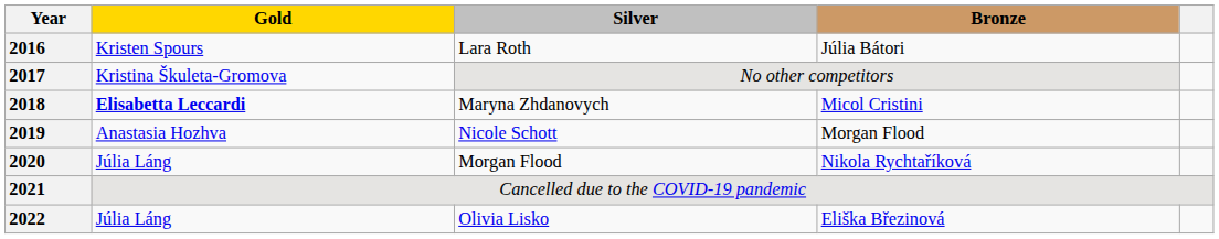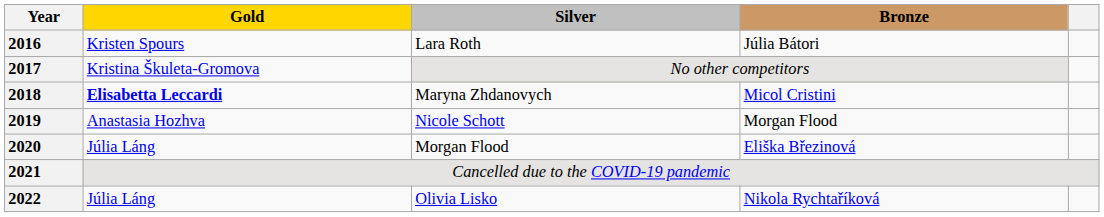 <table class="wikitable unsortable" style="text-align:left; width:85%">
 <tr>
 <th scope="col" style="text-align:center">Year</th>
 <td scope="col" style="text-align:center; width:30%; background:gold"><strong>Gold</strong></td>
 <td scope="col" style="text-align:center; width:30%; background:silver"><strong>Silver</strong></td>
 <td scope="col" style="text-align:center; width:30%; background:#c96"><strong>Bronze</strong></td>
 <th scope="col" style="text-align:center"></th>
 </tr>
 <tr>
 <th scope="row" style="text-align:left">2016</th>
 <td> <a href='#'>Kristen Spours</a></td>
 <td> Lara Roth</td>
 <td> Júlia Bátori</td>
 <td></td>
 </tr>
 <tr>
 <th scope="row" style="text-align:left">2017</th>
 <td> <a href='#'>Kristina Škuleta-Gromova</a></td>
 <td colspan="2" align="center" bgcolor="e5e4e2"><em>No other competitors</em></td>
 <td></td>
 </tr>
 <tr>
 <th scope="row" style="text-align:left">2018</th>
 <td><strong> <a href='#'>Elisabetta Leccardi</a></strong></td>
 <td> Maryna Zhdanovych</td>
 <td> <a href='#'>Micol Cristini</a></td>
 <td></td>
 </tr>
 <tr>
 <th scope="row" style="text-align:left">2019</th>
 <td> <a href='#'>Anastasia Hozhva</a></td>
 <td> <a href='#'>Nicole Schott</a></td>
 <td> Morgan Flood</td>
 <td></td>
 </tr>
 <tr>
 <th scope="row" style="text-align:left">2020</th>
 <td> <a href='#'>Júlia Láng</a></td>
 <td> Morgan Flood</td>
-<td> <a href='#'>Nikola Rychtaříková</a></td>
+<td> <a href='#'>Eliška Březinová</a></td>
 <td></td>
 </tr>
 <tr>
 <th scope="row" style="text-align:left">2021</th>
 <td colspan="4" align="center" bgcolor="e5e4e2"><em>Cancelled due to the <a href='#'>COVID-19 pandemic</a></em></td>
 </tr>
 <tr>
 <th scope="row" style="text-align:left">2022</th>
 <td> <a href='#'>Júlia Láng</a></td>
 <td> <a href='#'>Olivia Lisko</a></td>
-<td> <a href='#'>Eliška Březinová</a></td>
+<td> <a href='#'>Nikola Rychtaříková</a></td>
 <td></td>
 </tr>
 </table>
